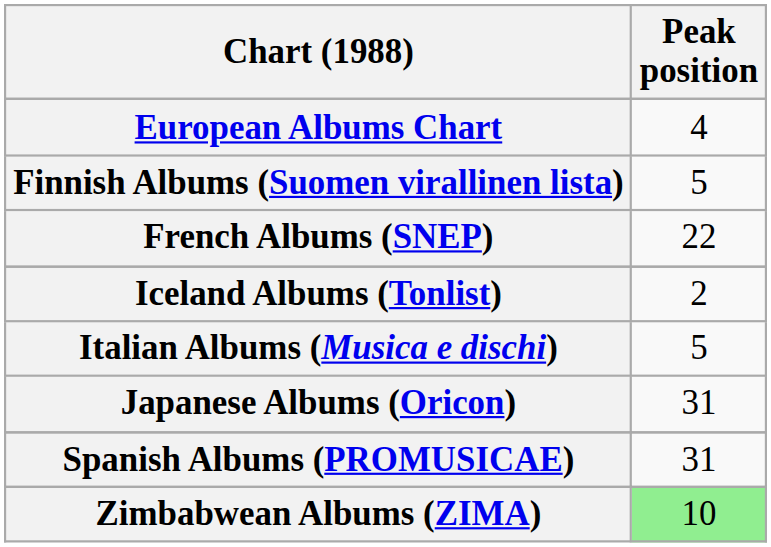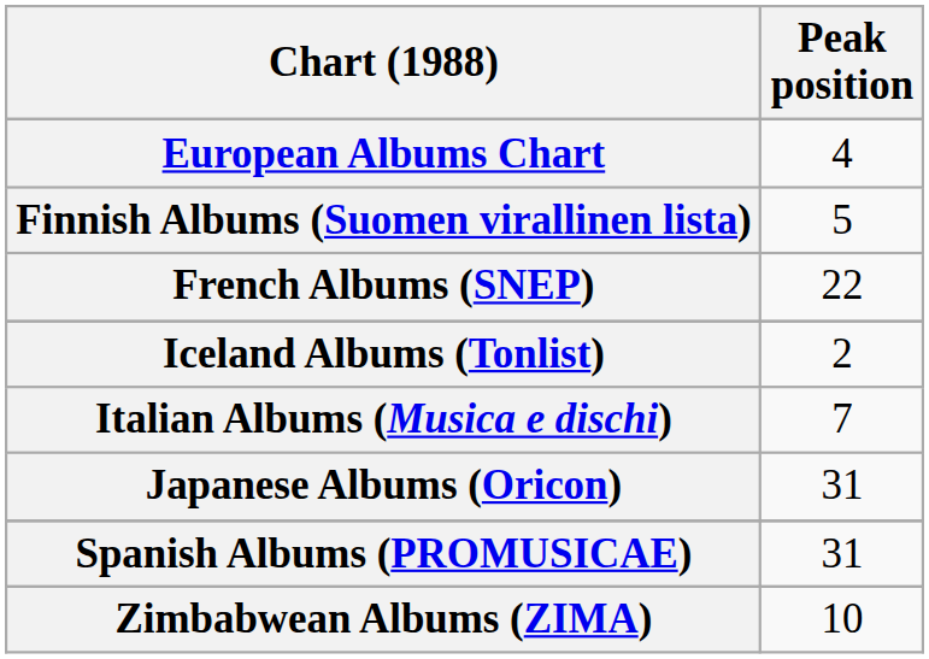 <table class="wikitable sortable plainrowheaders">
 <tr>
 <th>Chart (1988)</th>
 <th>Peak<br>position</th>
 </tr>
 <tr>
 </tr>
 <tr>
 </tr>
 <tr>
 </tr>
 <tr>
 <th scope="row"><a href='#'>European Albums Chart</a></th>
 <td style="text-align:center;">4</td>
 </tr>
 <tr>
 <th scope="row">Finnish Albums (<a href='#'>Suomen virallinen lista</a>)</th>
 <td align="center">5</td>
 </tr>
 <tr>
 <th scope="row">French Albums (<a href='#'>SNEP</a>)</th>
 <td style="text-align:center;">22</td>
 </tr>
 <tr>
 </tr>
 <tr>
 <th scope="row">Iceland Albums (<a href='#'>Tonlist</a>)</th>
 <td align="center">2</td>
 </tr>
 <tr>
 <th scope="row">Italian Albums (<em><a href='#'>Musica e dischi</a></em>)</th>
-<td align="center">5</td>
+<td align="center">7</td>
 </tr>
 <tr>
 <th scope="row">Japanese Albums (<a href='#'>Oricon</a>)</th>
 <td style="text-align:center;">31</td>
 </tr>
 <tr>
 </tr>
 <tr>
 </tr>
 <tr>
 <th scope="row">Spanish Albums (<a href='#'>PROMUSICAE</a>)</th>
 <td align="center">31</td>
 </tr>
 <tr>
 </tr>
 <tr>
 </tr>
 <tr>
 </tr>
 <tr>
 </tr>
 <tr>
 <th scope="row">Zimbabwean Albums (<a href='#'>ZIMA</a>)</th>
-<td align="center" style="background: lightgreen;">10</td>
+<td align="center">10</td>
 </tr>
 </table>
